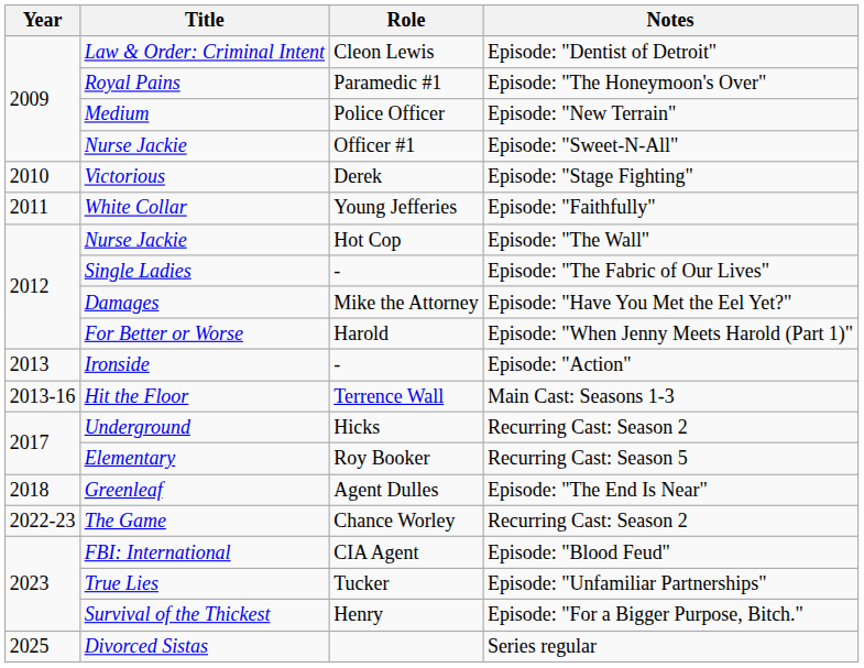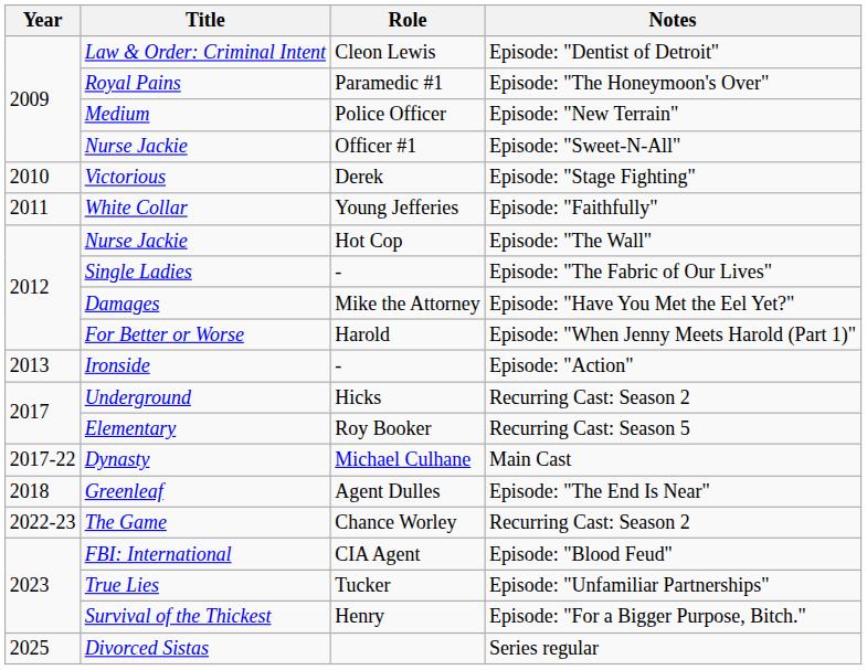 <table class="wikitable sortable">
 <tr>
 <th>Year</th>
 <th>Title</th>
 <th>Role</th>
 <th>Notes</th>
 </tr>
 <tr>
 <td rowspan="4">2009</td>
 <td><em><a href='#'>Law & Order: Criminal Intent</a></em></td>
 <td>Cleon Lewis</td>
 <td>Episode: "Dentist of Detroit"</td>
 </tr>
 <tr>
 <td><em><a href='#'>Royal Pains</a></em></td>
 <td>Paramedic #1</td>
 <td>Episode: "The Honeymoon's Over"</td>
 </tr>
 <tr>
 <td><em><a href='#'>Medium</a></em></td>
 <td>Police Officer</td>
 <td>Episode: "New Terrain"</td>
 </tr>
 <tr>
 <td><em><a href='#'>Nurse Jackie</a></em></td>
 <td>Officer #1</td>
 <td>Episode: "Sweet-N-All"</td>
 </tr>
 <tr>
 <td>2010</td>
 <td><em><a href='#'>Victorious</a></em></td>
 <td>Derek</td>
 <td>Episode: "Stage Fighting"</td>
 </tr>
 <tr>
 <td>2011</td>
 <td><em><a href='#'>White Collar</a></em></td>
 <td>Young Jefferies</td>
 <td>Episode: "Faithfully"</td>
 </tr>
 <tr>
 <td rowspan="4">2012</td>
 <td><em><a href='#'>Nurse Jackie</a></em></td>
 <td>Hot Cop</td>
 <td>Episode: "The Wall"</td>
 </tr>
 <tr>
 <td><em><a href='#'>Single Ladies</a></em></td>
 <td>-</td>
 <td>Episode: "The Fabric of Our Lives"</td>
 </tr>
 <tr>
 <td><em><a href='#'>Damages</a></em></td>
 <td>Mike the Attorney</td>
 <td>Episode: "Have You Met the Eel Yet?"</td>
 </tr>
 <tr>
 <td><em><a href='#'>For Better or Worse</a></em></td>
 <td>Harold</td>
 <td>Episode: "When Jenny Meets Harold (Part 1)"</td>
 </tr>
 <tr>
 <td>2013</td>
 <td><em><a href='#'>Ironside</a></em></td>
 <td>-</td>
 <td>Episode: "Action"</td>
 </tr>
 <tr>
-<td>2013-16</td>
-<td><em><a href='#'>Hit the Floor</a></em></td>
-<td><a href='#'>Terrence Wall</a></td>
-<td>Main Cast: Seasons 1-3</td>
-</tr>
-<tr>
 <td rowspan="2">2017</td>
 <td><em><a href='#'>Underground</a></em></td>
 <td>Hicks</td>
 <td>Recurring Cast: Season 2</td>
 </tr>
 <tr>
 <td><em><a href='#'>Elementary</a></em></td>
 <td>Roy Booker</td>
 <td>Recurring Cast: Season 5</td>
+</tr>
+<tr>
+<td>2017-22</td>
+<td><em><a href='#'>Dynasty</a></em></td>
+<td><a href='#'>Michael Culhane</a></td>
+<td>Main Cast</td>
 </tr>
 <tr>
 <td>2018</td>
 <td><em><a href='#'>Greenleaf</a></em></td>
 <td>Agent Dulles</td>
 <td>Episode: "The End Is Near"</td>
 </tr>
 <tr>
 <td>2022-23</td>
 <td><em><a href='#'>The Game</a></em></td>
 <td>Chance Worley</td>
 <td>Recurring Cast: Season 2</td>
 </tr>
 <tr>
 <td rowspan="3">2023</td>
 <td><em><a href='#'>FBI: International</a></em></td>
 <td>CIA Agent</td>
 <td>Episode: "Blood Feud"</td>
 </tr>
 <tr>
 <td><em><a href='#'>True Lies</a></em></td>
 <td>Tucker</td>
 <td>Episode: "Unfamiliar Partnerships"</td>
 </tr>
 <tr>
 <td><em><a href='#'>Survival of the Thickest</a></em></td>
 <td>Henry</td>
 <td>Episode: "For a Bigger Purpose, Bitch."</td>
 </tr>
 <tr>
 <td>2025</td>
 <td><em><a href='#'>Divorced Sistas</a></em></td>
 <td></td>
 <td>Series regular</td>
 </tr>
 </table>
